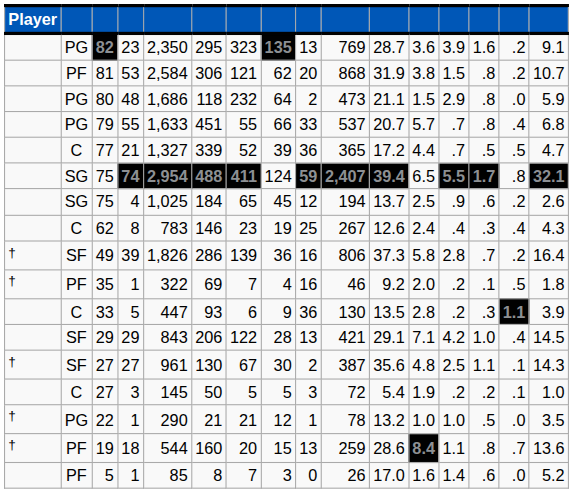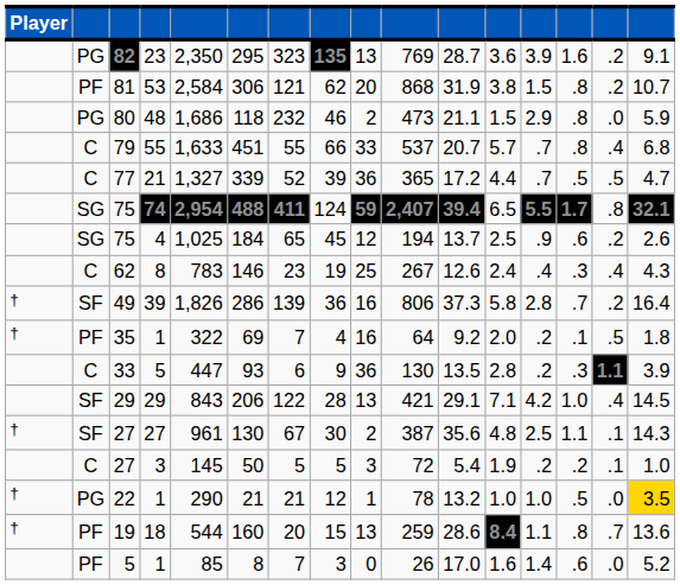 <table class="wikitable sortable" style="font-size: 95%; text-align:right;">
 <tr>
 <th style="background:#0057B7; color:#FFFFFF; border-top:#010101 3px solid; border-bottom:#010101 3px solid;">Player</th>
 <th style="background:#0057B7; color:#FFFFFF; border-top:#010101 3px solid; border-bottom:#010101 3px solid;"></th>
 <th style="background:#0057B7; color:#FFFFFF; border-top:#010101 3px solid; border-bottom:#010101 3px solid;"></th>
 <th style="background:#0057B7; color:#FFFFFF; border-top:#010101 3px solid; border-bottom:#010101 3px solid;"></th>
 <th style="background:#0057B7; color:#FFFFFF; border-top:#010101 3px solid; border-bottom:#010101 3px solid;"></th>
 <th style="background:#0057B7; color:#FFFFFF; border-top:#010101 3px solid; border-bottom:#010101 3px solid;"></th>
 <th style="background:#0057B7; color:#FFFFFF; border-top:#010101 3px solid; border-bottom:#010101 3px solid;"></th>
 <th style="background:#0057B7; color:#FFFFFF; border-top:#010101 3px solid; border-bottom:#010101 3px solid;"></th>
 <th style="background:#0057B7; color:#FFFFFF; border-top:#010101 3px solid; border-bottom:#010101 3px solid;"></th>
 <th style="background:#0057B7; color:#FFFFFF; border-top:#010101 3px solid; border-bottom:#010101 3px solid;"></th>
 <th style="background:#0057B7; color:#FFFFFF; border-top:#010101 3px solid; border-bottom:#010101 3px solid;"></th>
 <th style="background:#0057B7; color:#FFFFFF; border-top:#010101 3px solid; border-bottom:#010101 3px solid;"></th>
 <th style="background:#0057B7; color:#FFFFFF; border-top:#010101 3px solid; border-bottom:#010101 3px solid;"></th>
 <th style="background:#0057B7; color:#FFFFFF; border-top:#010101 3px solid; border-bottom:#010101 3px solid;"></th>
 <th style="background:#0057B7; color:#FFFFFF; border-top:#010101 3px solid; border-bottom:#010101 3px solid;"></th>
 <th style="background:#0057B7; color:#FFFFFF; border-top:#010101 3px solid; border-bottom:#010101 3px solid;"></th>
 </tr>
 <tr>
 <td style="text-align:left;"></td>
 <td style="text-align:center;">PG</td>
 <td style="background:#010101; color:#8D9093;"><strong>82</strong></td>
 <td>23</td>
 <td>2,350</td>
 <td>295</td>
 <td>323</td>
 <td style="background:#010101; color:#8D9093;"><strong>135</strong></td>
 <td>13</td>
 <td>769</td>
 <td>28.7</td>
 <td>3.6</td>
 <td>3.9</td>
 <td>1.6</td>
 <td>.2</td>
 <td>9.1</td>
 </tr>
 <tr>
 <td style="text-align:left;"></td>
 <td style="text-align:center;">PF</td>
 <td>81</td>
 <td>53</td>
 <td>2,584</td>
 <td>306</td>
 <td>121</td>
 <td>62</td>
 <td>20</td>
 <td>868</td>
 <td>31.9</td>
 <td>3.8</td>
 <td>1.5</td>
 <td>.8</td>
 <td>.2</td>
 <td>10.7</td>
 </tr>
 <tr>
 <td style="text-align:left;"></td>
 <td style="text-align:center;">PG</td>
 <td>80</td>
 <td>48</td>
 <td>1,686</td>
 <td>118</td>
 <td>232</td>
-<td>64</td>
+<td>46</td>
 <td>2</td>
 <td>473</td>
 <td>21.1</td>
 <td>1.5</td>
 <td>2.9</td>
 <td>.8</td>
 <td>.0</td>
 <td>5.9</td>
 </tr>
 <tr>
 <td style="text-align:left;"></td>
-<td style="text-align:center;">PG</td>
+<td style="text-align:center;">C</td>
 <td>79</td>
 <td>55</td>
 <td>1,633</td>
 <td>451</td>
 <td>55</td>
 <td>66</td>
 <td>33</td>
 <td>537</td>
 <td>20.7</td>
 <td>5.7</td>
 <td>.7</td>
 <td>.8</td>
 <td>.4</td>
 <td>6.8</td>
 </tr>
 <tr>
 <td style="text-align:left;"></td>
 <td style="text-align:center;">C</td>
 <td>77</td>
 <td>21</td>
 <td>1,327</td>
 <td>339</td>
 <td>52</td>
 <td>39</td>
 <td>36</td>
 <td>365</td>
 <td>17.2</td>
 <td>4.4</td>
 <td>.7</td>
 <td>.5</td>
 <td>.5</td>
 <td>4.7</td>
 </tr>
 <tr>
 <td style="text-align:left;"></td>
 <td style="text-align:center;">SG</td>
 <td>75</td>
 <td style="background:#010101; color:#8D9093;"><strong>74</strong></td>
 <td style="background:#010101; color:#8D9093;"><strong>2,954</strong></td>
 <td style="background:#010101; color:#8D9093;"><strong>488</strong></td>
 <td style="background:#010101; color:#8D9093;"><strong>411</strong></td>
 <td>124</td>
 <td style="background:#010101; color:#8D9093;"><strong>59</strong></td>
 <td style="background:#010101; color:#8D9093;"><strong>2,407</strong></td>
 <td style="background:#010101; color:#8D9093;"><strong>39.4</strong></td>
 <td>6.5</td>
 <td style="background:#010101; color:#8D9093;"><strong>5.5</strong></td>
 <td style="background:#010101; color:#8D9093;"><strong>1.7</strong></td>
 <td>.8</td>
 <td style="background:#010101; color:#8D9093;"><strong>32.1</strong></td>
 </tr>
 <tr>
 <td style="text-align:left;"></td>
 <td style="text-align:center;">SG</td>
 <td>75</td>
 <td>4</td>
 <td>1,025</td>
 <td>184</td>
 <td>65</td>
 <td>45</td>
 <td>12</td>
 <td>194</td>
 <td>13.7</td>
 <td>2.5</td>
 <td>.9</td>
 <td>.6</td>
 <td>.2</td>
 <td>2.6</td>
 </tr>
 <tr>
 <td style="text-align:left;"></td>
 <td style="text-align:center;">C</td>
 <td>62</td>
 <td>8</td>
 <td>783</td>
 <td>146</td>
 <td>23</td>
 <td>19</td>
 <td>25</td>
 <td>267</td>
 <td>12.6</td>
 <td>2.4</td>
 <td>.4</td>
 <td>.3</td>
 <td>.4</td>
 <td>4.3</td>
 </tr>
 <tr>
 <td style="text-align:left;"><sup>†</sup></td>
 <td style="text-align:center;">SF</td>
 <td>49</td>
 <td>39</td>
 <td>1,826</td>
 <td>286</td>
 <td>139</td>
 <td>36</td>
 <td>16</td>
 <td>806</td>
 <td>37.3</td>
 <td>5.8</td>
 <td>2.8</td>
 <td>.7</td>
 <td>.2</td>
 <td>16.4</td>
 </tr>
 <tr>
 <td style="text-align:left;"><sup>†</sup></td>
 <td style="text-align:center;">PF</td>
 <td>35</td>
 <td>1</td>
 <td>322</td>
 <td>69</td>
 <td>7</td>
 <td>4</td>
 <td>16</td>
-<td>46</td>
+<td>64</td>
 <td>9.2</td>
 <td>2.0</td>
 <td>.2</td>
 <td>.1</td>
 <td>.5</td>
 <td>1.8</td>
 </tr>
 <tr>
 <td style="text-align:left;"></td>
 <td style="text-align:center;">C</td>
 <td>33</td>
 <td>5</td>
 <td>447</td>
 <td>93</td>
 <td>6</td>
 <td>9</td>
 <td>36</td>
 <td>130</td>
 <td>13.5</td>
 <td>2.8</td>
 <td>.2</td>
 <td>.3</td>
 <td style="background:#010101; color:#8D9093;"><strong>1.1</strong></td>
 <td>3.9</td>
 </tr>
 <tr>
 <td style="text-align:left;"></td>
 <td style="text-align:center;">SF</td>
 <td>29</td>
 <td>29</td>
 <td>843</td>
 <td>206</td>
 <td>122</td>
 <td>28</td>
 <td>13</td>
 <td>421</td>
 <td>29.1</td>
 <td>7.1</td>
 <td>4.2</td>
 <td>1.0</td>
 <td>.4</td>
 <td>14.5</td>
 </tr>
 <tr>
 <td style="text-align:left;"><sup>†</sup></td>
 <td style="text-align:center;">SF</td>
 <td>27</td>
 <td>27</td>
 <td>961</td>
 <td>130</td>
 <td>67</td>
 <td>30</td>
 <td>2</td>
 <td>387</td>
 <td>35.6</td>
 <td>4.8</td>
 <td>2.5</td>
 <td>1.1</td>
 <td>.1</td>
 <td>14.3</td>
 </tr>
 <tr>
 <td style="text-align:left;"></td>
 <td style="text-align:center;">C</td>
 <td>27</td>
 <td>3</td>
 <td>145</td>
 <td>50</td>
 <td>5</td>
 <td>5</td>
 <td>3</td>
 <td>72</td>
 <td>5.4</td>
 <td>1.9</td>
 <td>.2</td>
 <td>.2</td>
 <td>.1</td>
 <td>1.0</td>
 </tr>
 <tr>
 <td style="text-align:left;"><sup>†</sup></td>
 <td style="text-align:center;">PG</td>
 <td>22</td>
 <td>1</td>
 <td>290</td>
 <td>21</td>
 <td>21</td>
 <td>12</td>
 <td>1</td>
 <td>78</td>
 <td>13.2</td>
 <td>1.0</td>
 <td>1.0</td>
 <td>.5</td>
 <td>.0</td>
-<td>3.5</td>
+<td style="background: gold;">3.5</td>
 </tr>
 <tr>
 <td style="text-align:left;"><sup>†</sup></td>
 <td style="text-align:center;">PF</td>
 <td>19</td>
 <td>18</td>
 <td>544</td>
 <td>160</td>
 <td>20</td>
 <td>15</td>
 <td>13</td>
 <td>259</td>
 <td>28.6</td>
 <td style="background:#010101; color:#8D9093;"><strong>8.4</strong></td>
 <td>1.1</td>
 <td>.8</td>
 <td>.7</td>
 <td>13.6</td>
 </tr>
 <tr>
 <td style="text-align:left;"></td>
 <td style="text-align:center;">PF</td>
 <td>5</td>
 <td>1</td>
 <td>85</td>
 <td>8</td>
 <td>7</td>
 <td>3</td>
 <td>0</td>
 <td>26</td>
 <td>17.0</td>
 <td>1.6</td>
 <td>1.4</td>
 <td>.6</td>
 <td>.0</td>
 <td>5.2</td>
 </tr>
 </table>
